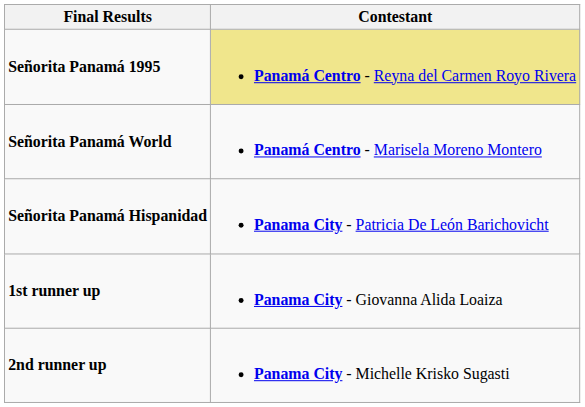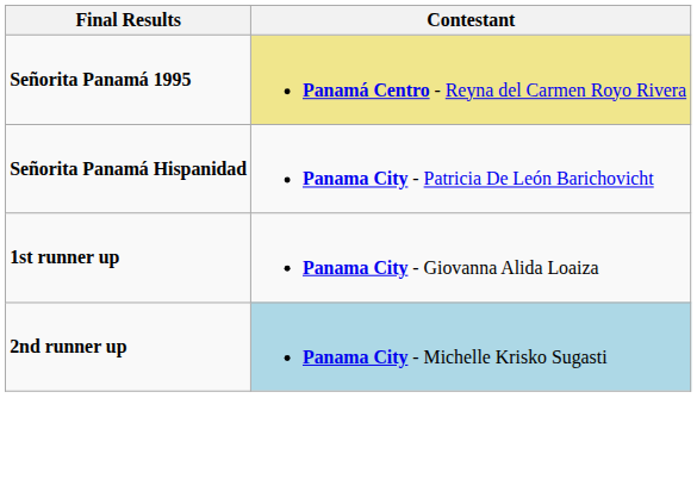 <table class="wikitable">
 <tr>
 <th>Final Results</th>
 <th>Contestant</th>
 </tr>
 <tr>
 <td><strong>Señorita Panamá 1995</strong></td>
 <td style="background: khaki;"><br><ul><li> <strong><a href='#'>Panamá Centro</a></strong> - <a href='#'>Reyna del Carmen Royo Rivera</a></li></ul></td>
-</tr>
-<tr>
-<td><strong>Señorita Panamá World</strong></td>
-<td><br><ul><li> <strong><a href='#'>Panamá Centro</a></strong> - <a href='#'>Marisela Moreno Montero</a></li></ul></td>
 </tr>
 <tr>
 <td><strong>Señorita Panamá Hispanidad</strong></td>
 <td><br><ul><li> <strong><a href='#'>Panama City</a></strong> - <a href='#'>Patricia De León Barichovicht</a></li></ul></td>
 </tr>
 <tr>
 <td><strong>1st runner up</strong></td>
 <td><br><ul><li> <strong><a href='#'>Panama City</a></strong> - Giovanna Alida Loaiza</li></ul></td>
 </tr>
 <tr>
 <td><strong>2nd runner up</strong></td>
-<td><br><ul><li> <strong><a href='#'>Panama City</a></strong> - Michelle Krisko Sugasti</li></ul></td>
+<td style="background: lightblue;"><br><ul><li> <strong><a href='#'>Panama City</a></strong> - Michelle Krisko Sugasti</li></ul></td>
 </tr>
 </table>
